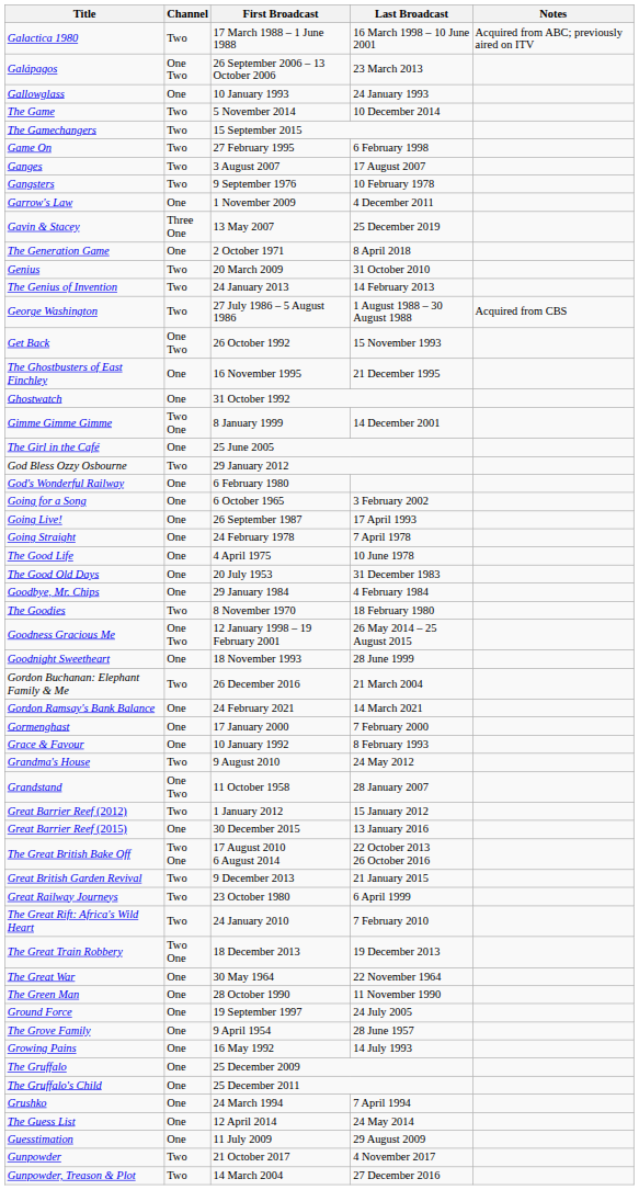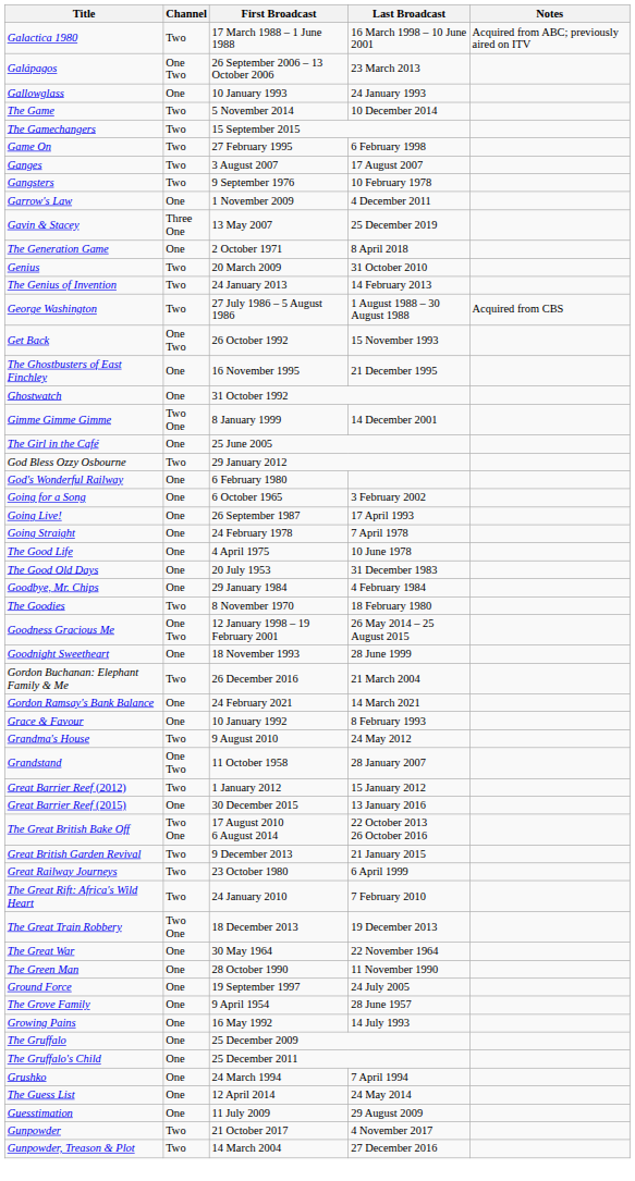 <table class="wikitable plainrowheaders sortable" style="width:100%;">
 <tr>
 <th scope=col>Title</th>
 <th scope=col>Channel</th>
 <th scope=col>First Broadcast</th>
 <th scope=col>Last Broadcast</th>
 <th scope=col>Notes</th>
 </tr>
 <tr>
 <td><em><a href='#'>Galactica 1980</a></em></td>
 <td>Two</td>
 <td>17 March 1988 – 1 June 1988</td>
 <td>16 March 1998 – 10 June 2001 </td>
 <td>Acquired from ABC; previously aired on ITV</td>
 </tr>
 <tr>
 <td><em><a href='#'>Galápagos</a></em></td>
 <td>One <br> Two</td>
 <td>26 September 2006 – 13 October 2006</td>
 <td>23 March 2013</td>
 <td></td>
 </tr>
 <tr>
 <td><em><a href='#'>Gallowglass</a></em></td>
 <td>One</td>
 <td>10 January 1993</td>
 <td>24 January 1993</td>
 <td></td>
 </tr>
 <tr>
 <td><em><a href='#'>The Game</a></em></td>
 <td>Two</td>
 <td>5 November 2014</td>
 <td>10 December 2014</td>
 <td></td>
 </tr>
 <tr>
 <td><em><a href='#'>The Gamechangers</a></em></td>
 <td>Two</td>
 <td colspan="2">15 September 2015</td>
 <td></td>
 </tr>
 <tr>
 <td><em><a href='#'>Game On</a></em></td>
 <td>Two</td>
 <td>27 February 1995</td>
 <td>6 February 1998</td>
 <td></td>
 </tr>
 <tr>
 <td><em><a href='#'>Ganges</a></em></td>
 <td>Two</td>
 <td>3 August 2007</td>
 <td>17 August 2007</td>
 <td></td>
 </tr>
 <tr>
 <td><em><a href='#'>Gangsters</a></em></td>
 <td>Two</td>
 <td>9 September 1976</td>
 <td>10 February 1978</td>
 <td></td>
 </tr>
 <tr>
 <td><em><a href='#'>Garrow's Law</a></em></td>
 <td>One</td>
 <td>1 November 2009</td>
 <td>4 December 2011</td>
 <td></td>
 </tr>
 <tr>
 <td><em><a href='#'>Gavin & Stacey</a></em></td>
 <td>Three  <br> One </td>
 <td>13 May 2007</td>
 <td>25 December 2019</td>
 <td></td>
 </tr>
 <tr>
 <td><em><a href='#'>The Generation Game</a></em></td>
 <td>One</td>
 <td>2 October 1971</td>
 <td>8 April 2018</td>
 <td></td>
 </tr>
 <tr>
 <td><em><a href='#'>Genius</a></em></td>
 <td>Two</td>
 <td>20 March 2009</td>
 <td>31 October 2010</td>
 <td></td>
 </tr>
 <tr>
 <td><em><a href='#'>The Genius of Invention</a></em></td>
 <td>Two</td>
 <td>24 January 2013</td>
 <td>14 February 2013</td>
 <td></td>
 </tr>
 <tr>
 <td><em><a href='#'>George Washington</a></em></td>
 <td>Two</td>
 <td>27 July 1986 – 5 August 1986</td>
 <td>1 August 1988 – 30 August 1988</td>
 <td>Acquired from CBS</td>
 </tr>
 <tr>
 <td><em><a href='#'>Get Back</a></em></td>
 <td>One <br> Two</td>
 <td>26 October 1992</td>
 <td>15 November 1993</td>
 <td></td>
 </tr>
 <tr>
 <td><em><a href='#'>The Ghostbusters of East Finchley</a></em></td>
 <td>One</td>
 <td>16 November 1995</td>
 <td>21 December 1995</td>
 <td></td>
 </tr>
 <tr>
 <td><em><a href='#'>Ghostwatch</a></em></td>
 <td>One</td>
 <td colspan="2">31 October 1992</td>
 <td></td>
 </tr>
 <tr>
 <td><em><a href='#'>Gimme Gimme Gimme</a></em></td>
 <td>Two  <br> One </td>
 <td>8 January 1999</td>
 <td>14 December 2001</td>
 <td></td>
 </tr>
 <tr>
 <td><em><a href='#'>The Girl in the Café</a></em></td>
 <td>One</td>
 <td colspan="2">25 June 2005</td>
 <td></td>
 </tr>
 <tr>
 <td><em>God Bless Ozzy Osbourne</em></td>
 <td>Two</td>
 <td colspan="2">29 January 2012</td>
 <td></td>
 </tr>
 <tr>
 <td><em><a href='#'>God's Wonderful Railway</a></em></td>
 <td>One</td>
 <td>6 February 1980</td>
 <td></td>
 <td></td>
 </tr>
 <tr>
 <td><em><a href='#'>Going for a Song</a></em></td>
 <td>One</td>
 <td>6 October 1965</td>
 <td>3 February 2002</td>
 <td></td>
 </tr>
 <tr>
 <td><em><a href='#'>Going Live!</a></em></td>
 <td>One</td>
 <td>26 September 1987</td>
 <td>17 April 1993</td>
 <td></td>
 </tr>
 <tr>
 <td><em><a href='#'>Going Straight</a></em></td>
 <td>One</td>
 <td>24 February 1978</td>
 <td>7 April 1978</td>
 <td></td>
 </tr>
 <tr>
 <td><em><a href='#'>The Good Life</a></em></td>
 <td>One</td>
 <td>4 April 1975</td>
 <td>10 June 1978</td>
 <td></td>
 </tr>
 <tr>
 <td><em><a href='#'>The Good Old Days</a></em></td>
 <td>One</td>
 <td>20 July 1953</td>
 <td>31 December 1983</td>
 <td></td>
 </tr>
 <tr>
 <td><em><a href='#'>Goodbye, Mr. Chips</a></em></td>
 <td>One</td>
 <td>29 January 1984</td>
 <td>4 February 1984</td>
 <td></td>
 </tr>
 <tr>
 <td><em><a href='#'>The Goodies</a></em></td>
 <td>Two</td>
 <td>8 November 1970</td>
 <td>18 February 1980</td>
 <td></td>
 </tr>
 <tr>
 <td><em><a href='#'>Goodness Gracious Me</a></em></td>
 <td>One <br> Two</td>
 <td>12 January 1998 – 19 February 2001</td>
 <td>26 May 2014 – 25 August 2015</td>
 <td></td>
 </tr>
 <tr>
 <td><em><a href='#'>Goodnight Sweetheart</a></em></td>
 <td>One</td>
 <td>18 November 1993</td>
 <td>28 June 1999</td>
 <td></td>
 </tr>
 <tr>
 <td><em>Gordon Buchanan: Elephant Family & Me</em></td>
 <td>Two</td>
 <td>26 December 2016</td>
 <td>21 March 2004</td>
 <td></td>
 </tr>
 <tr>
 <td><em><a href='#'>Gordon Ramsay's Bank Balance</a></em></td>
 <td>One</td>
 <td>24 February 2021</td>
 <td>14 March 2021</td>
 <td></td>
 </tr>
 <tr>
-<td><em><a href='#'>Gormenghast</a></em></td>
-<td>One</td>
-<td>17 January 2000</td>
-<td>7 February 2000</td>
-<td></td>
-</tr>
-<tr>
 <td><em><a href='#'>Grace & Favour</a></em></td>
 <td>One</td>
 <td>10 January 1992</td>
 <td>8 February 1993</td>
 <td></td>
 </tr>
 <tr>
 <td><em><a href='#'>Grandma's House</a></em></td>
 <td>Two</td>
 <td>9 August 2010</td>
 <td>24 May 2012</td>
 <td></td>
 </tr>
 <tr>
 <td><em><a href='#'>Grandstand</a></em></td>
 <td>One <br> Two</td>
 <td>11 October 1958</td>
 <td>28 January 2007</td>
 <td></td>
 </tr>
 <tr>
 <td><a href='#'><em>Great Barrier Reef</em> (2012)</a></td>
 <td>Two</td>
 <td>1 January 2012</td>
 <td>15 January 2012</td>
 <td></td>
 </tr>
 <tr>
 <td><a href='#'><em>Great Barrier Reef</em> (2015)</a></td>
 <td>One</td>
 <td>30 December 2015</td>
 <td>13 January 2016</td>
 <td></td>
 </tr>
 <tr>
 <td><em><a href='#'>The Great British Bake Off</a></em></td>
 <td>Two <br> One</td>
 <td>17 August 2010 <br> 6 August 2014</td>
 <td>22 October 2013 <br> 26 October 2016</td>
 <td></td>
 </tr>
 <tr>
 <td><em><a href='#'>Great British Garden Revival</a></em></td>
 <td>Two</td>
 <td>9 December 2013</td>
 <td>21 January 2015</td>
 <td></td>
 </tr>
 <tr>
 <td><em><a href='#'>Great Railway Journeys</a></em></td>
 <td>Two</td>
 <td>23 October 1980</td>
 <td>6 April 1999</td>
 <td></td>
 </tr>
 <tr>
 <td><em><a href='#'>The Great Rift: Africa's Wild Heart</a></em></td>
 <td>Two</td>
 <td>24 January 2010</td>
 <td>7 February 2010</td>
 <td></td>
 </tr>
 <tr>
 <td><em><a href='#'>The Great Train Robbery</a></em></td>
 <td>Two  <br> One </td>
 <td>18 December 2013</td>
 <td>19 December 2013</td>
 <td></td>
 </tr>
 <tr>
 <td><em><a href='#'>The Great War</a></em></td>
 <td>One</td>
 <td>30 May 1964</td>
 <td>22 November 1964</td>
 <td></td>
 </tr>
 <tr>
 <td><em><a href='#'>The Green Man</a></em></td>
 <td>One</td>
 <td>28 October 1990</td>
 <td>11 November 1990</td>
 <td></td>
 </tr>
 <tr>
 <td><em><a href='#'>Ground Force</a></em></td>
 <td>One</td>
 <td>19 September 1997</td>
 <td>24 July 2005</td>
 <td></td>
 </tr>
 <tr>
 <td><em><a href='#'>The Grove Family</a></em></td>
 <td>One</td>
 <td>9 April 1954</td>
 <td>28 June 1957</td>
 <td></td>
 </tr>
 <tr>
 <td><em><a href='#'>Growing Pains</a></em></td>
 <td>One</td>
 <td>16 May 1992</td>
 <td>14 July 1993</td>
 <td></td>
 </tr>
 <tr>
 <td><em><a href='#'>The Gruffalo</a></em></td>
 <td>One</td>
 <td colspan="2">25 December 2009</td>
 <td></td>
 </tr>
 <tr>
 <td><em><a href='#'>The Gruffalo's Child</a></em></td>
 <td>One</td>
 <td colspan="2">25 December 2011</td>
 <td></td>
 </tr>
 <tr>
 <td><em><a href='#'>Grushko</a></em></td>
 <td>One</td>
 <td>24 March 1994</td>
 <td>7 April 1994</td>
 <td></td>
 </tr>
 <tr>
 <td><em><a href='#'>The Guess List</a></em></td>
 <td>One</td>
 <td>12 April 2014</td>
 <td>24 May 2014</td>
 <td></td>
 </tr>
 <tr>
 <td><em><a href='#'>Guesstimation</a></em></td>
 <td>One</td>
 <td>11 July 2009</td>
 <td>29 August 2009</td>
 <td></td>
 </tr>
 <tr>
 <td><em><a href='#'>Gunpowder</a></em></td>
 <td>Two</td>
 <td>21 October 2017</td>
 <td>4 November 2017</td>
 <td></td>
 </tr>
 <tr>
 <td><em><a href='#'>Gunpowder, Treason & Plot</a></em></td>
 <td>Two</td>
 <td>14 March 2004</td>
 <td>27 December 2016</td>
 <td></td>
 </tr>
 </table>
